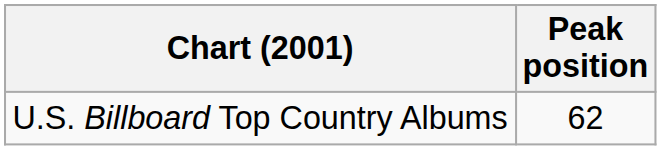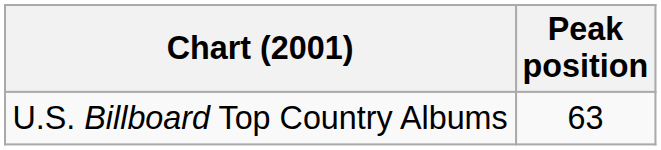 <table class="wikitable">
 <tr>
 <th>Chart (2001)</th>
 <th>Peak<br>position</th>
 </tr>
 <tr>
 <td>U.S. <em>Billboard</em> Top Country Albums</td>
-<td align="center">62</td>
+<td align="center">63</td>
 </tr>
 </table>
